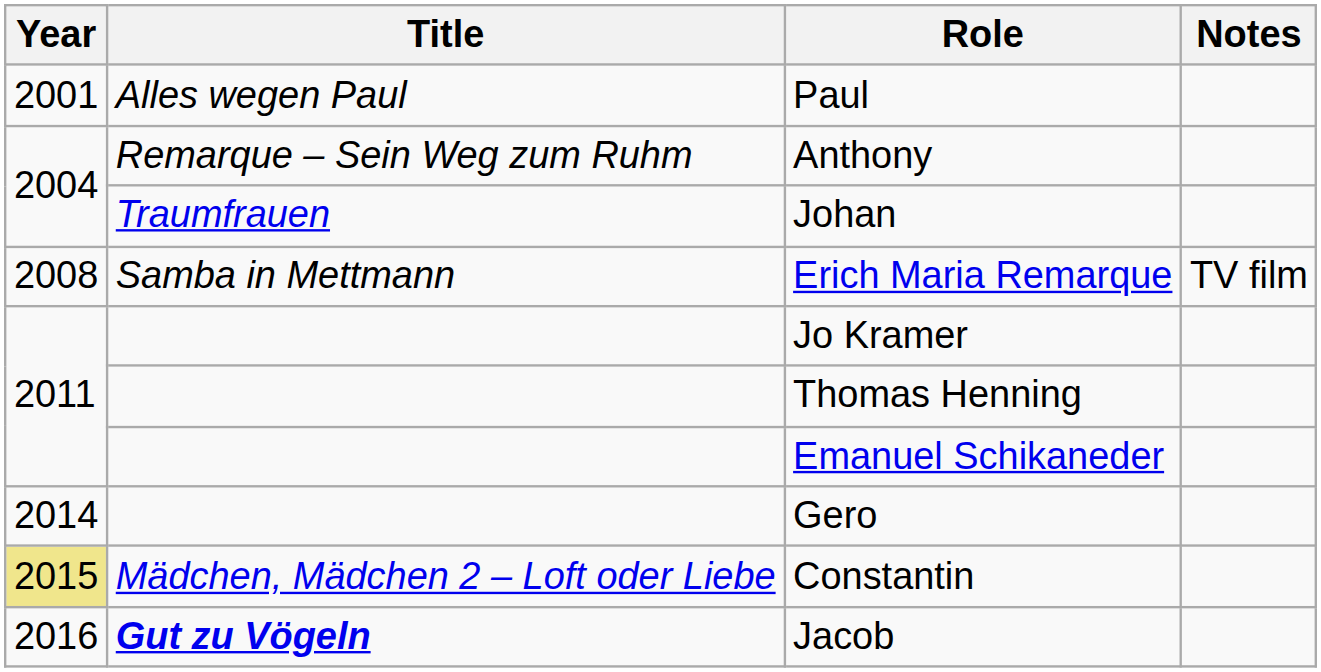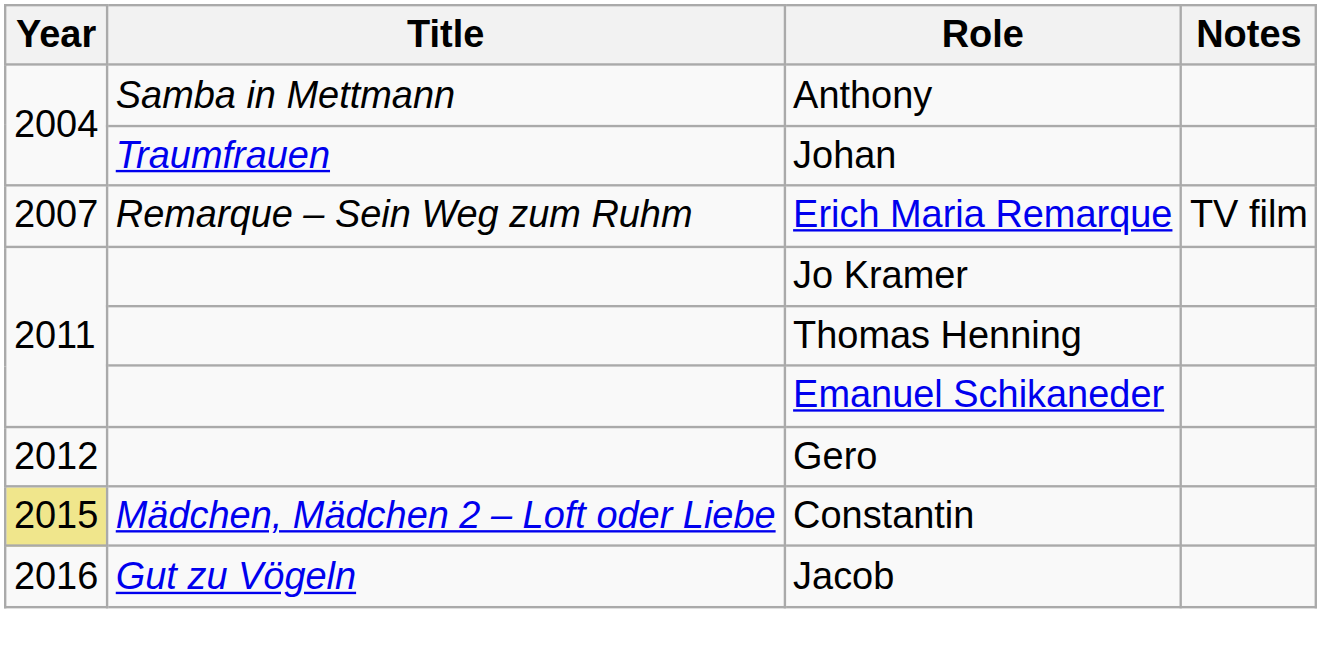 <table class="wikitable sortable">
 <tr>
 <th>Year</th>
 <th>Title</th>
 <th>Role</th>
 <th class="unsortable">Notes</th>
 </tr>
 <tr>
-<td>2001</td>
-<td><em>Alles wegen Paul</em></td>
-<td>Paul</td>
-<td></td>
-</tr>
-<tr>
 <td rowspan=2>2004</td>
-<td><em>Remarque – Sein Weg zum Ruhm</em></td>
+<td><em>Samba in Mettmann</em></td>
 <td>Anthony</td>
 <td></td>
 </tr>
 <tr>
 <td><em><a href='#'>Traumfrauen</a></em></td>
 <td>Johan</td>
 <td></td>
 </tr>
 <tr>
-<td>2008</td>
-<td><em>Samba in Mettmann</em></td>
+<td>2007</td>
+<td><em>Remarque – Sein Weg zum Ruhm</em></td>
 <td><a href='#'>Erich Maria Remarque</a></td>
 <td>TV film</td>
 </tr>
 <tr>
 <td rowspan=3>2011</td>
 <td><em></em></td>
 <td>Jo Kramer</td>
 <td></td>
 </tr>
 <tr>
 <td><em></em></td>
 <td>Thomas Henning</td>
 <td></td>
 </tr>
 <tr>
 <td><em></em></td>
 <td><a href='#'>Emanuel Schikaneder</a></td>
 <td></td>
 </tr>
 <tr>
-<td>2014</td>
+<td>2012</td>
 <td><em></em></td>
 <td>Gero</td>
 <td></td>
 </tr>
 <tr>
 <td style="background: khaki;">2015</td>
 <td><em><a href='#'>Mädchen, Mädchen 2 – Loft oder Liebe</a></em></td>
 <td>Constantin</td>
 <td></td>
 </tr>
 <tr>
 <td>2016</td>
-<td><strong><em><a href='#'>Gut zu Vögeln</a></em></strong></td>
+<td><em><a href='#'>Gut zu Vögeln</a></em></td>
 <td>Jacob</td>
 <td></td>
 </tr>
 </table>
